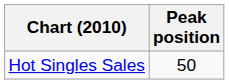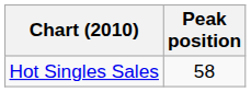 <table class=wikitable>
 <tr>
 <th>Chart (2010)</th>
 <th>Peak<br>position</th>
 </tr>
 <tr>
 <td><a href='#'>Hot Singles Sales</a></td>
-<td align="center">50</td>
+<td align="center">58</td>
 </tr>
 </table>
